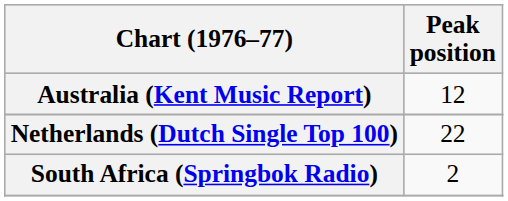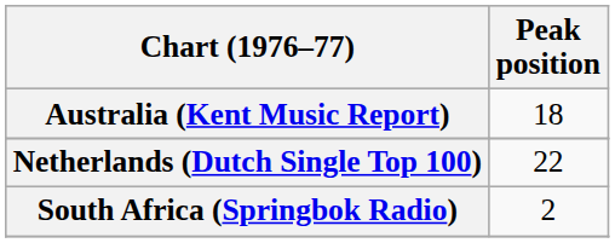 <table class="wikitable sortable plainrowheaders">
 <tr>
 <th scope="col">Chart (1976–77)</th>
 <th scope="col">Peak<br>position</th>
 </tr>
 <tr>
 <th scope="row">Australia (<a href='#'>Kent Music Report</a>)</th>
-<td align="center">12</td>
+<td align="center">18</td>
 </tr>
 <tr>
 </tr>
 <tr>
 </tr>
 <tr>
 </tr>
 <tr>
 </tr>
 <tr>
 </tr>
 <tr>
 <th scope="row">Netherlands (<a href='#'>Dutch Single Top 100</a>)</th>
 <td align="center">22</td>
 </tr>
 <tr>
 <th scope="row">South Africa (<a href='#'>Springbok Radio</a>)</th>
 <td align="center">2</td>
 </tr>
 <tr>
 </tr>
 <tr>
 </tr>
 <tr>
 </tr>
 </table>
